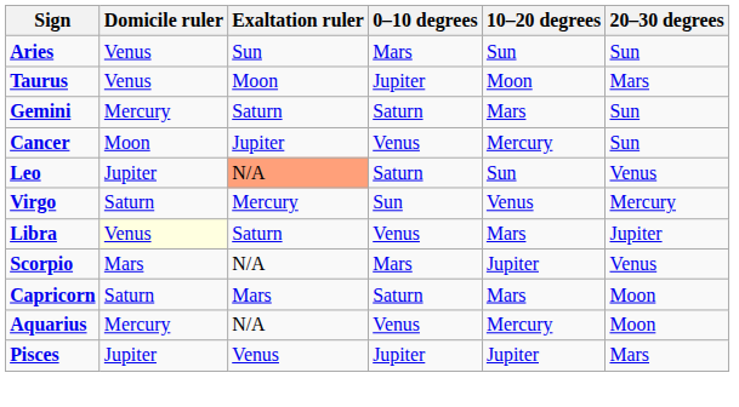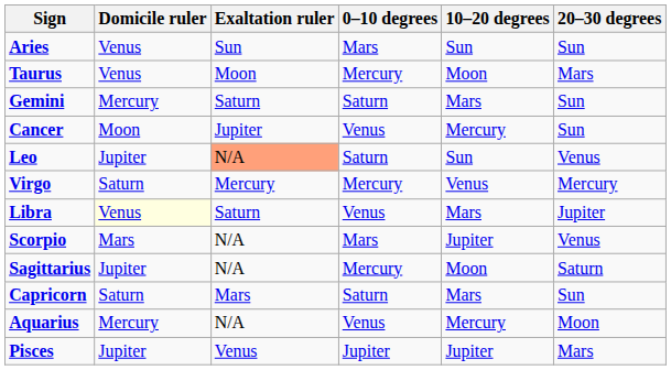 <table class="wikitable">
 <tr>
 <th>Sign</th>
 <th>Domicile ruler</th>
 <th>Exaltation ruler</th>
 <th>0–10 degrees</th>
 <th>10–20 degrees</th>
 <th>20–30 degrees</th>
 </tr>
 <tr>
 <td><strong><a href='#'>Aries</a></strong></td>
 <td><a href='#'>Venus</a></td>
 <td><a href='#'>Sun</a></td>
 <td><a href='#'>Mars</a></td>
 <td><a href='#'>Sun</a></td>
 <td><a href='#'>Sun</a></td>
 </tr>
 <tr>
 <td><strong><a href='#'>Taurus</a></strong></td>
 <td><a href='#'>Venus</a></td>
 <td><a href='#'>Moon</a></td>
-<td><a href='#'>Jupiter</a></td>
+<td><a href='#'>Mercury</a></td>
 <td><a href='#'>Moon</a></td>
 <td><a href='#'>Mars</a></td>
 </tr>
 <tr>
 <td><strong><a href='#'>Gemini</a></strong></td>
 <td><a href='#'>Mercury</a></td>
 <td><a href='#'>Saturn</a></td>
 <td><a href='#'>Saturn</a></td>
 <td><a href='#'>Mars</a></td>
 <td><a href='#'>Sun</a></td>
 </tr>
 <tr>
 <td><strong><a href='#'>Cancer</a></strong></td>
 <td><a href='#'>Moon</a></td>
 <td><a href='#'>Jupiter</a></td>
 <td><a href='#'>Venus</a></td>
 <td><a href='#'>Mercury</a></td>
 <td><a href='#'>Sun</a></td>
 </tr>
 <tr>
 <td><strong><a href='#'>Leo</a></strong></td>
 <td><a href='#'>Jupiter</a></td>
 <td style="background: lightsalmon;">N/A</td>
 <td><a href='#'>Saturn</a></td>
 <td><a href='#'>Sun</a></td>
 <td><a href='#'>Venus</a></td>
 </tr>
 <tr>
 <td><strong><a href='#'>Virgo</a></strong></td>
 <td><a href='#'>Saturn</a></td>
 <td><a href='#'>Mercury</a></td>
-<td><a href='#'>Sun</a></td>
+<td><a href='#'>Mercury</a></td>
 <td><a href='#'>Venus</a></td>
 <td><a href='#'>Mercury</a></td>
 </tr>
 <tr>
 <td><strong><a href='#'>Libra</a></strong></td>
 <td style="background: lightyellow;"><a href='#'>Venus</a></td>
 <td><a href='#'>Saturn</a></td>
 <td><a href='#'>Venus</a></td>
 <td><a href='#'>Mars</a></td>
 <td><a href='#'>Jupiter</a></td>
 </tr>
 <tr>
 <td><strong><a href='#'>Scorpio</a></strong></td>
 <td><a href='#'>Mars</a></td>
 <td>N/A</td>
 <td><a href='#'>Mars</a></td>
 <td><a href='#'>Jupiter</a></td>
 <td><a href='#'>Venus</a></td>
 </tr>
 <tr>
+<td><strong><a href='#'>Sagittarius</a></strong></td>
+<td><a href='#'>Jupiter</a></td>
+<td>N/A</td>
+<td><a href='#'>Mercury</a></td>
+<td><a href='#'>Moon</a></td>
+<td><a href='#'>Saturn</a></td>
+</tr>
+<tr>
 <td><strong><a href='#'>Capricorn</a></strong></td>
 <td><a href='#'>Saturn</a></td>
 <td><a href='#'>Mars</a></td>
 <td><a href='#'>Saturn</a></td>
 <td><a href='#'>Mars</a></td>
-<td><a href='#'>Moon</a></td>
+<td><a href='#'>Sun</a></td>
 </tr>
 <tr>
 <td><strong><a href='#'>Aquarius</a></strong></td>
 <td><a href='#'>Mercury</a></td>
 <td>N/A</td>
 <td><a href='#'>Venus</a></td>
 <td><a href='#'>Mercury</a></td>
 <td><a href='#'>Moon</a></td>
 </tr>
 <tr>
 <td><strong><a href='#'>Pisces</a></strong></td>
 <td><a href='#'>Jupiter</a></td>
 <td><a href='#'>Venus</a></td>
 <td><a href='#'>Jupiter</a></td>
 <td><a href='#'>Jupiter</a></td>
 <td><a href='#'>Mars</a></td>
 </tr>
 </table>
